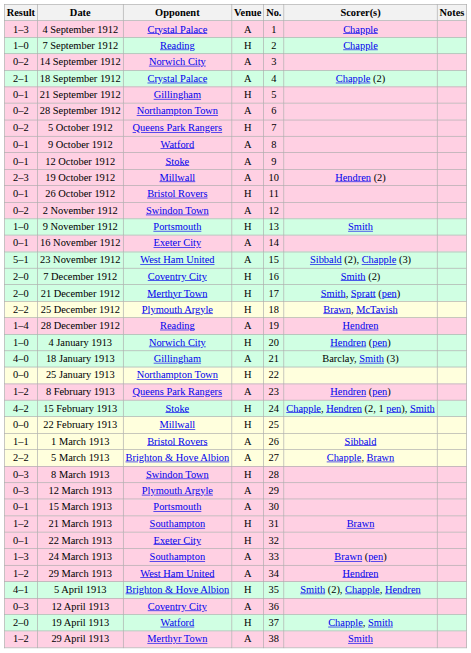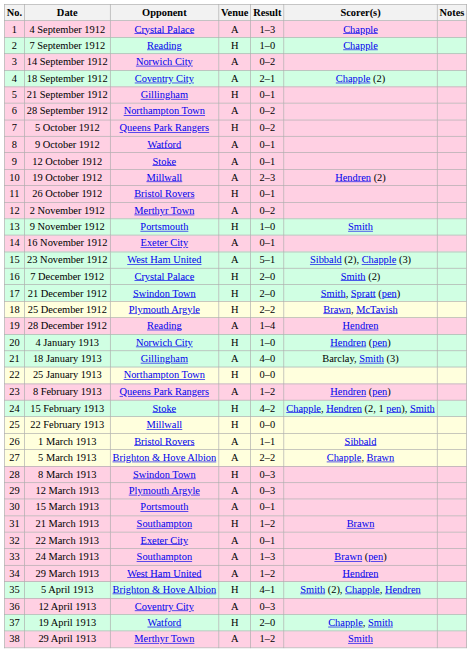 <table class="wikitable sortable" style="text-align:center;">
 <tr>
-<th>Result</th>
+<th>No.</th>
 <th>Date</th>
 <th>Opponent</th>
 <th>Venue</th>
-<th>No.</th>
+<th>Result</th>
 <th>Scorer(s)</th>
 <th>Notes</th>
 </tr>
 <tr style="background:#ffd0e3;">
-<td>1–3</td>
+<td>1</td>
 <td>4 September 1912</td>
 <td><a href='#'>Crystal Palace</a></td>
 <td>A</td>
-<td>1</td>
+<td>1–3</td>
 <td><a href='#'>Chapple</a></td>
 <td></td>
 </tr>
 <tr style="background:#d0ffe3;">
-<td>1–0</td>
+<td>2</td>
 <td>7 September 1912</td>
 <td><a href='#'>Reading</a></td>
 <td>H</td>
-<td>2</td>
+<td>1–0</td>
 <td><a href='#'>Chapple</a></td>
 <td></td>
 </tr>
 <tr style="background:#ffd0e3;">
-<td>0–2</td>
+<td>3</td>
 <td>14 September 1912</td>
 <td><a href='#'>Norwich City</a></td>
 <td>A</td>
-<td>3</td>
+<td>0–2</td>
 <td></td>
 <td></td>
 </tr>
 <tr style="background:#d0ffe3;">
+<td>4</td>
+<td>18 September 1912</td>
+<td><a href='#'>Coventry City</a></td>
+<td>A</td>
 <td>2–1</td>
-<td>18 September 1912</td>
-<td><a href='#'>Crystal Palace</a></td>
-<td>A</td>
-<td>4</td>
 <td><a href='#'>Chapple</a> (2)</td>
 <td></td>
 </tr>
 <tr style="background:#ffd0e3;">
-<td>0–1</td>
+<td>5</td>
 <td>21 September 1912</td>
 <td><a href='#'>Gillingham</a></td>
 <td>H</td>
-<td>5</td>
+<td>0–1</td>
 <td></td>
 <td></td>
 </tr>
 <tr style="background:#ffd0e3;">
-<td>0–2</td>
+<td>6</td>
 <td>28 September 1912</td>
 <td><a href='#'>Northampton Town</a></td>
 <td>A</td>
-<td>6</td>
+<td>0–2</td>
 <td></td>
 <td></td>
 </tr>
 <tr style="background:#ffd0e3;">
-<td>0–2</td>
+<td>7</td>
 <td>5 October 1912</td>
 <td><a href='#'>Queens Park Rangers</a></td>
 <td>H</td>
-<td>7</td>
+<td>0–2</td>
 <td></td>
 <td></td>
 </tr>
 <tr style="background:#ffd0e3;">
-<td>0–1</td>
+<td>8</td>
 <td>9 October 1912</td>
 <td><a href='#'>Watford</a></td>
 <td>A</td>
-<td>8</td>
+<td>0–1</td>
 <td></td>
 <td></td>
 </tr>
 <tr style="background:#ffd0e3;">
-<td>0–1</td>
+<td>9</td>
 <td>12 October 1912</td>
 <td><a href='#'>Stoke</a></td>
 <td>A</td>
-<td>9</td>
+<td>0–1</td>
 <td></td>
 <td></td>
 </tr>
 <tr style="background:#ffd0e3;">
-<td>2–3</td>
+<td>10</td>
 <td>19 October 1912</td>
 <td><a href='#'>Millwall</a></td>
 <td>A</td>
-<td>10</td>
+<td>2–3</td>
 <td><a href='#'>Hendren</a> (2)</td>
 <td></td>
 </tr>
 <tr style="background:#ffd0e3;">
-<td>0–1</td>
+<td>11</td>
 <td>26 October 1912</td>
 <td><a href='#'>Bristol Rovers</a></td>
 <td>H</td>
-<td>11</td>
+<td>0–1</td>
 <td></td>
 <td></td>
 </tr>
 <tr style="background:#ffd0e3;">
+<td>12</td>
+<td>2 November 1912</td>
+<td><a href='#'>Merthyr Town</a></td>
+<td>A</td>
 <td>0–2</td>
-<td>2 November 1912</td>
-<td><a href='#'>Swindon Town</a></td>
-<td>A</td>
-<td>12</td>
 <td></td>
 <td></td>
 </tr>
 <tr style="background:#d0ffe3;">
-<td>1–0</td>
+<td>13</td>
 <td>9 November 1912</td>
 <td><a href='#'>Portsmouth</a></td>
 <td>H</td>
-<td>13</td>
+<td>1–0</td>
 <td><a href='#'>Smith</a></td>
 <td></td>
 </tr>
 <tr style="background:#ffd0e3;">
-<td>0–1</td>
+<td>14</td>
 <td>16 November 1912</td>
 <td><a href='#'>Exeter City</a></td>
 <td>A</td>
-<td>14</td>
+<td>0–1</td>
 <td></td>
 <td></td>
 </tr>
 <tr style="background:#d0ffe3;">
-<td>5–1</td>
+<td>15</td>
 <td>23 November 1912</td>
 <td><a href='#'>West Ham United</a></td>
 <td>A</td>
-<td>15</td>
+<td>5–1</td>
 <td><a href='#'>Sibbald</a> (2), <a href='#'>Chapple</a> (3)</td>
 <td></td>
 </tr>
 <tr style="background:#d0ffe3;">
+<td>16</td>
+<td>7 December 1912</td>
+<td><a href='#'>Crystal Palace</a></td>
+<td>H</td>
 <td>2–0</td>
-<td>7 December 1912</td>
-<td><a href='#'>Coventry City</a></td>
-<td>H</td>
-<td>16</td>
 <td><a href='#'>Smith</a> (2)</td>
 <td></td>
 </tr>
 <tr style="background:#d0ffe3;">
+<td>17</td>
+<td>21 December 1912</td>
+<td><a href='#'>Swindon Town</a></td>
+<td>H</td>
 <td>2–0</td>
-<td>21 December 1912</td>
-<td><a href='#'>Merthyr Town</a></td>
-<td>H</td>
-<td>17</td>
 <td><a href='#'>Smith</a>, <a href='#'>Spratt</a> (<a href='#'>pen</a>)</td>
 <td></td>
 </tr>
 <tr style="background:#ffd;">
-<td>2–2</td>
+<td>18</td>
 <td>25 December 1912</td>
 <td><a href='#'>Plymouth Argyle</a></td>
 <td>H</td>
-<td>18</td>
+<td>2–2</td>
 <td><a href='#'>Brawn</a>, <a href='#'>McTavish</a></td>
 <td></td>
 </tr>
 <tr style="background:#ffd0e3;">
-<td>1–4</td>
+<td>19</td>
 <td>28 December 1912</td>
 <td><a href='#'>Reading</a></td>
 <td>A</td>
-<td>19</td>
+<td>1–4</td>
 <td><a href='#'>Hendren</a></td>
 <td></td>
 </tr>
 <tr style="background:#d0ffe3;">
-<td>1–0</td>
+<td>20</td>
 <td>4 January 1913</td>
 <td><a href='#'>Norwich City</a></td>
 <td>H</td>
-<td>20</td>
+<td>1–0</td>
 <td><a href='#'>Hendren</a> (<a href='#'>pen</a>)</td>
 <td></td>
 </tr>
 <tr style="background:#d0ffe3;">
-<td>4–0</td>
+<td>21</td>
 <td>18 January 1913</td>
 <td><a href='#'>Gillingham</a></td>
 <td>A</td>
-<td>21</td>
+<td>4–0</td>
 <td>Barclay, <a href='#'>Smith</a> (3)</td>
 <td></td>
 </tr>
 <tr style="background:#ffd;">
-<td>0–0</td>
+<td>22</td>
 <td>25 January 1913</td>
 <td><a href='#'>Northampton Town</a></td>
 <td>H</td>
-<td>22</td>
+<td>0–0</td>
 <td></td>
 <td></td>
 </tr>
 <tr style="background:#ffd0e3;">
-<td>1–2</td>
+<td>23</td>
 <td>8 February 1913</td>
 <td><a href='#'>Queens Park Rangers</a></td>
 <td>A</td>
-<td>23</td>
+<td>1–2</td>
 <td><a href='#'>Hendren</a> (<a href='#'>pen</a>)</td>
 <td></td>
 </tr>
 <tr style="background:#d0ffe3;">
-<td>4–2</td>
+<td>24</td>
 <td>15 February 1913</td>
 <td><a href='#'>Stoke</a></td>
 <td>H</td>
-<td>24</td>
+<td>4–2</td>
 <td><a href='#'>Chapple</a>, <a href='#'>Hendren</a> (2, 1 <a href='#'>pen</a>), <a href='#'>Smith</a></td>
 <td></td>
 </tr>
 <tr style="background:#ffd;">
-<td>0–0</td>
+<td>25</td>
 <td>22 February 1913</td>
 <td><a href='#'>Millwall</a></td>
 <td>H</td>
-<td>25</td>
+<td>0–0</td>
 <td></td>
 <td></td>
 </tr>
 <tr style="background:#ffd;">
-<td>1–1</td>
+<td>26</td>
 <td>1 March 1913</td>
 <td><a href='#'>Bristol Rovers</a></td>
 <td>A</td>
-<td>26</td>
+<td>1–1</td>
 <td><a href='#'>Sibbald</a></td>
 <td></td>
 </tr>
 <tr style="background:#ffd;">
-<td>2–2</td>
+<td>27</td>
 <td>5 March 1913</td>
 <td><a href='#'>Brighton & Hove Albion</a></td>
 <td>A</td>
-<td>27</td>
+<td>2–2</td>
 <td><a href='#'>Chapple</a>, <a href='#'>Brawn</a></td>
 <td></td>
 </tr>
 <tr style="background:#ffd0e3;">
-<td>0–3</td>
+<td>28</td>
 <td>8 March 1913</td>
 <td><a href='#'>Swindon Town</a></td>
 <td>H</td>
-<td>28</td>
+<td>0–3</td>
 <td></td>
 <td></td>
 </tr>
 <tr style="background:#ffd0e3;">
-<td>0–3</td>
+<td>29</td>
 <td>12 March 1913</td>
 <td><a href='#'>Plymouth Argyle</a></td>
 <td>A</td>
-<td>29</td>
+<td>0–3</td>
 <td></td>
 <td></td>
 </tr>
 <tr style="background:#ffd0e3;">
-<td>0–1</td>
+<td>30</td>
 <td>15 March 1913</td>
 <td><a href='#'>Portsmouth</a></td>
 <td>A</td>
-<td>30</td>
+<td>0–1</td>
 <td></td>
 <td></td>
 </tr>
 <tr style="background:#ffd0e3;">
-<td>1–2</td>
+<td>31</td>
 <td>21 March 1913</td>
 <td><a href='#'>Southampton</a></td>
 <td>H</td>
-<td>31</td>
+<td>1–2</td>
 <td><a href='#'>Brawn</a></td>
 <td></td>
 </tr>
 <tr style="background:#ffd0e3;">
-<td>0–1</td>
+<td>32</td>
 <td>22 March 1913</td>
 <td><a href='#'>Exeter City</a></td>
-<td>H</td>
-<td>32</td>
+<td>A</td>
+<td>0–1</td>
 <td></td>
 <td></td>
 </tr>
 <tr style="background:#ffd0e3;">
-<td>1–3</td>
+<td>33</td>
 <td>24 March 1913</td>
 <td><a href='#'>Southampton</a></td>
 <td>A</td>
-<td>33</td>
+<td>1–3</td>
 <td><a href='#'>Brawn</a> (<a href='#'>pen</a>)</td>
 <td></td>
 </tr>
 <tr style="background:#ffd0e3;">
-<td>1–2</td>
+<td>34</td>
 <td>29 March 1913</td>
 <td><a href='#'>West Ham United</a></td>
 <td>A</td>
-<td>34</td>
+<td>1–2</td>
 <td><a href='#'>Hendren</a></td>
 <td></td>
 </tr>
 <tr style="background:#d0ffe3;">
-<td>4–1</td>
+<td>35</td>
 <td>5 April 1913</td>
 <td><a href='#'>Brighton & Hove Albion</a></td>
 <td>H</td>
-<td>35</td>
+<td>4–1</td>
 <td><a href='#'>Smith</a> (2), <a href='#'>Chapple</a>, <a href='#'>Hendren</a></td>
 <td></td>
 </tr>
 <tr style="background:#ffd0e3;">
-<td>0–3</td>
+<td>36</td>
 <td>12 April 1913</td>
 <td><a href='#'>Coventry City</a></td>
 <td>A</td>
-<td>36</td>
+<td>0–3</td>
 <td></td>
 <td></td>
 </tr>
 <tr style="background:#d0ffe3;">
-<td>2–0</td>
+<td>37</td>
 <td>19 April 1913</td>
 <td><a href='#'>Watford</a></td>
 <td>H</td>
-<td>37</td>
+<td>2–0</td>
 <td><a href='#'>Chapple</a>, <a href='#'>Smith</a></td>
 <td></td>
 </tr>
 <tr style="background:#ffd0e3;">
-<td>1–2</td>
+<td>38</td>
 <td>29 April 1913</td>
 <td><a href='#'>Merthyr Town</a></td>
 <td>A</td>
-<td>38</td>
+<td>1–2</td>
 <td><a href='#'>Smith</a></td>
 <td></td>
 </tr>
 </table>
